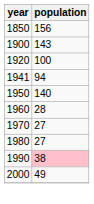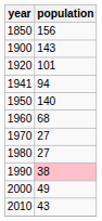 <table class="wikitable">
 <tr>
 <th>year</th>
 <th>population</th>
 </tr>
 <tr>
 <td>1850</td>
 <td>156</td>
 </tr>
 <tr>
 <td>1900</td>
 <td>143</td>
 </tr>
 <tr>
 <td>1920</td>
-<td>100</td>
+<td>101</td>
 </tr>
 <tr>
 <td>1941</td>
 <td>94</td>
 </tr>
 <tr>
 <td>1950</td>
 <td>140</td>
 </tr>
 <tr>
 <td>1960</td>
-<td>28</td>
+<td>68</td>
 </tr>
 <tr>
 <td>1970</td>
 <td>27</td>
 </tr>
 <tr>
 <td>1980</td>
 <td>27</td>
 </tr>
 <tr>
 <td>1990</td>
 <td style="background: pink;">38</td>
 </tr>
 <tr>
 <td>2000</td>
 <td>49</td>
 </tr>
 <tr>
+<td>2010</td>
+<td>43</td>
+</tr>
+<tr>
 </tr>
 </table>
